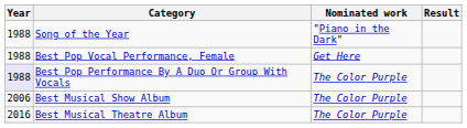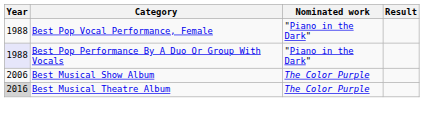 <table class="wikitable sortable">
 <tr>
 <th>Year</th>
 <th>Category</th>
 <th>Nominated work</th>
 <th>Result</th>
 </tr>
 <tr>
 <td>1988</td>
-<td><a href='#'>Song of the Year</a></td>
+<td><a href='#'>Best Pop Vocal Performance, Female</a></td>
 <td>"<a href='#'>Piano in the Dark</a>"</td>
-<td></td>
-</tr>
-<tr>
-<td>1988</td>
-<td><a href='#'>Best Pop Vocal Performance, Female</a></td>
-<td><em><a href='#'>Get Here</a></em></td>
 <td></td>
 </tr>
 <tr>
 <td style="background: lavender;">1988</td>
 <td><a href='#'>Best Pop Performance By A Duo Or Group With Vocals</a></td>
-<td><em><a href='#'>The Color Purple</a></em></td>
+<td>"<a href='#'>Piano in the Dark</a>"</td>
 <td></td>
 </tr>
 <tr>
 <td>2006</td>
 <td><a href='#'>Best Musical Show Album</a></td>
 <td><em><a href='#'>The Color Purple</a></em></td>
 <td></td>
 </tr>
 <tr>
-<td>2016</td>
+<td style="background: lightgrey;">2016</td>
 <td><a href='#'>Best Musical Theatre Album</a></td>
 <td><em><a href='#'>The Color Purple</a></em></td>
 <td></td>
 </tr>
 </table>
